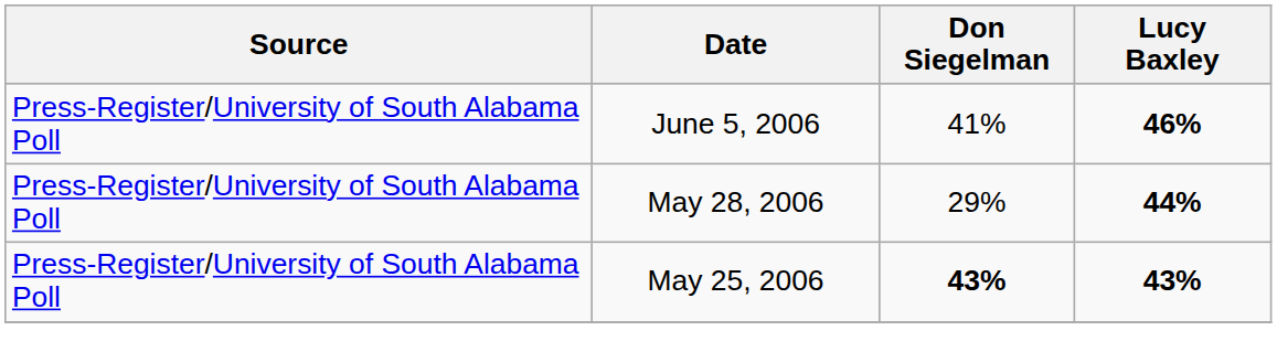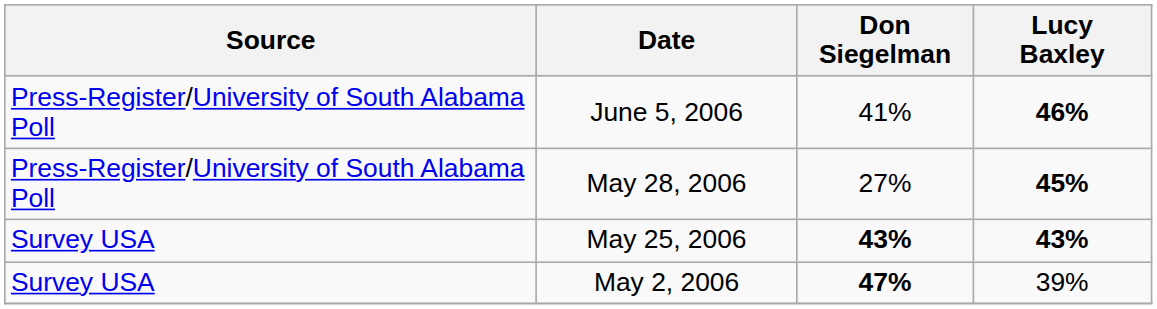 <table class="wikitable" style="text-align:center">
 <tr bgcolor=lightgrey>
 <th width=315px>Source</th>
 <th width=150px>Date</th>
 <th width=100px>Don<br>Siegelman</th>
 <th width=100px>Lucy<br>Baxley</th>
 </tr>
 <tr>
 <td align=left><a href='#'>Press-Register</a>/<a href='#'>University of South Alabama Poll</a></td>
 <td>June 5, 2006</td>
 <td>41%</td>
 <td><strong>46%</strong></td>
 </tr>
 <tr>
 <td align=left><a href='#'>Press-Register</a>/<a href='#'>University of South Alabama Poll</a></td>
 <td>May 28, 2006</td>
-<td>29%</td>
-<td><strong>44%</strong></td>
+<td>27%</td>
+<td><strong>45%</strong></td>
 </tr>
 <tr>
-<td align=left><a href='#'>Press-Register</a>/<a href='#'>University of South Alabama Poll</a></td>
+<td align=left><a href='#'>Survey USA</a></td>
 <td>May 25, 2006</td>
 <td><strong>43%</strong></td>
 <td><strong>43%</strong></td>
 </tr>
 <tr>
+<td align=left><a href='#'>Survey USA</a></td>
+<td>May 2, 2006</td>
+<td><strong>47%</strong></td>
+<td>39%</td>
+</tr>
+<tr>
 </tr>
 </table>
